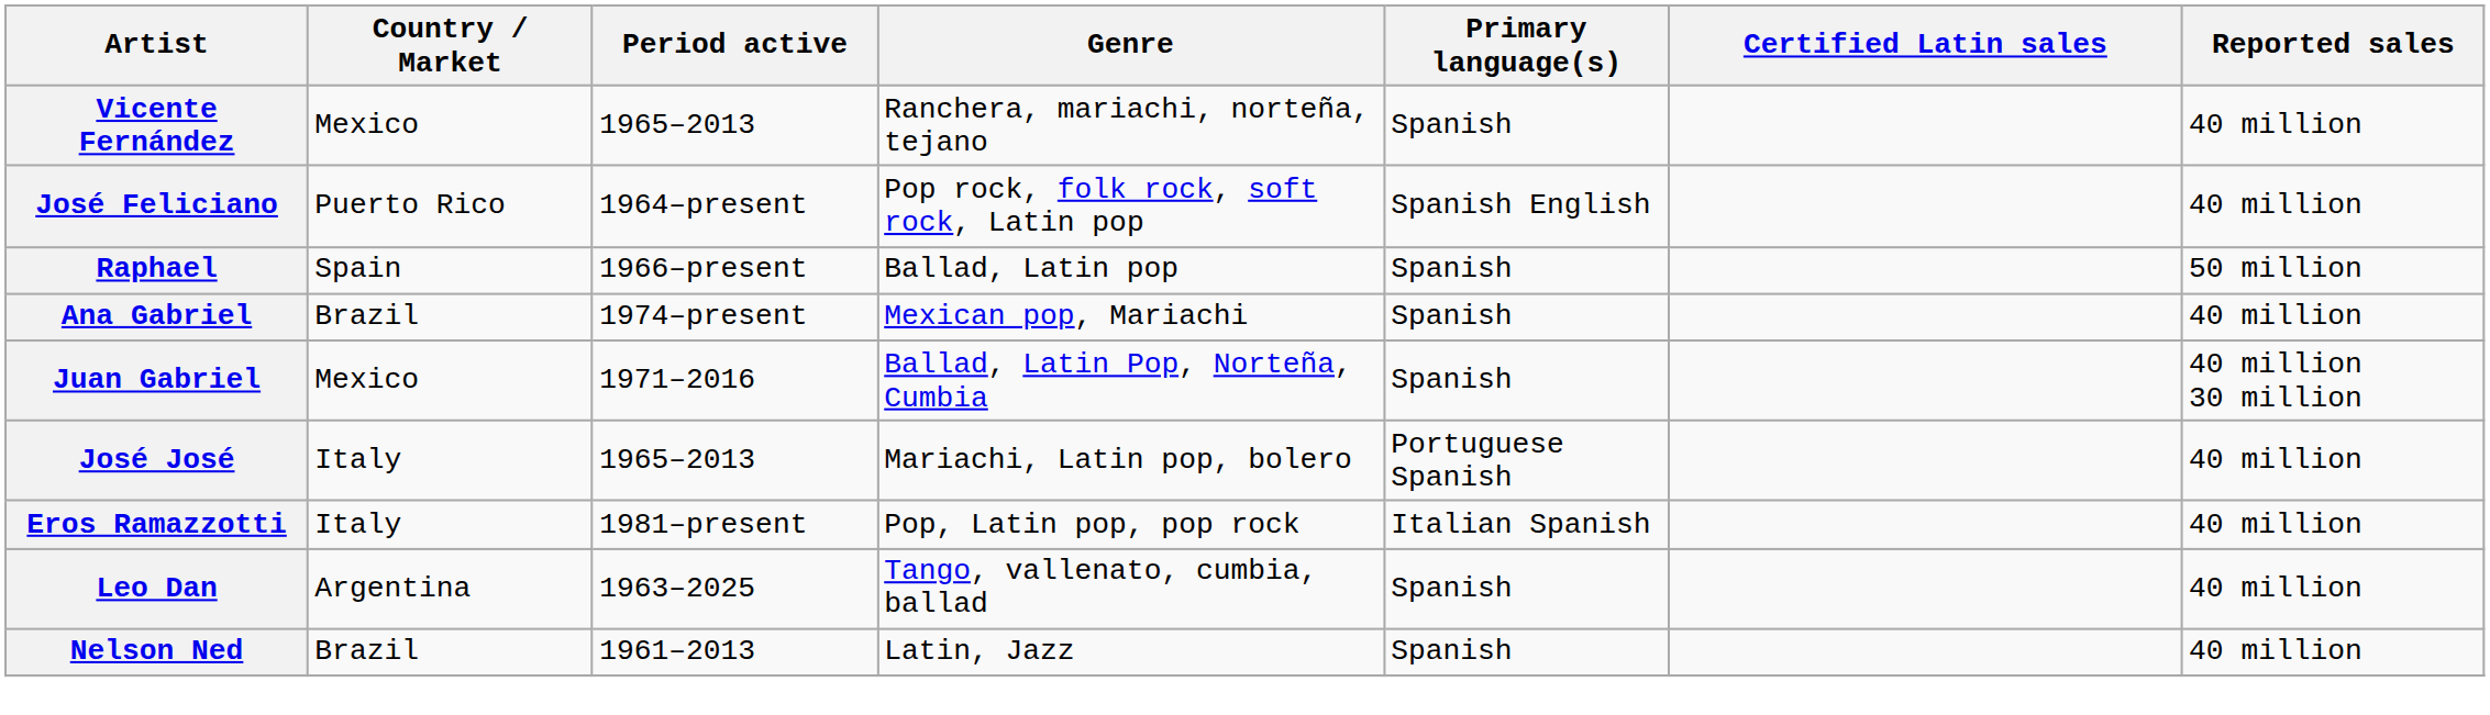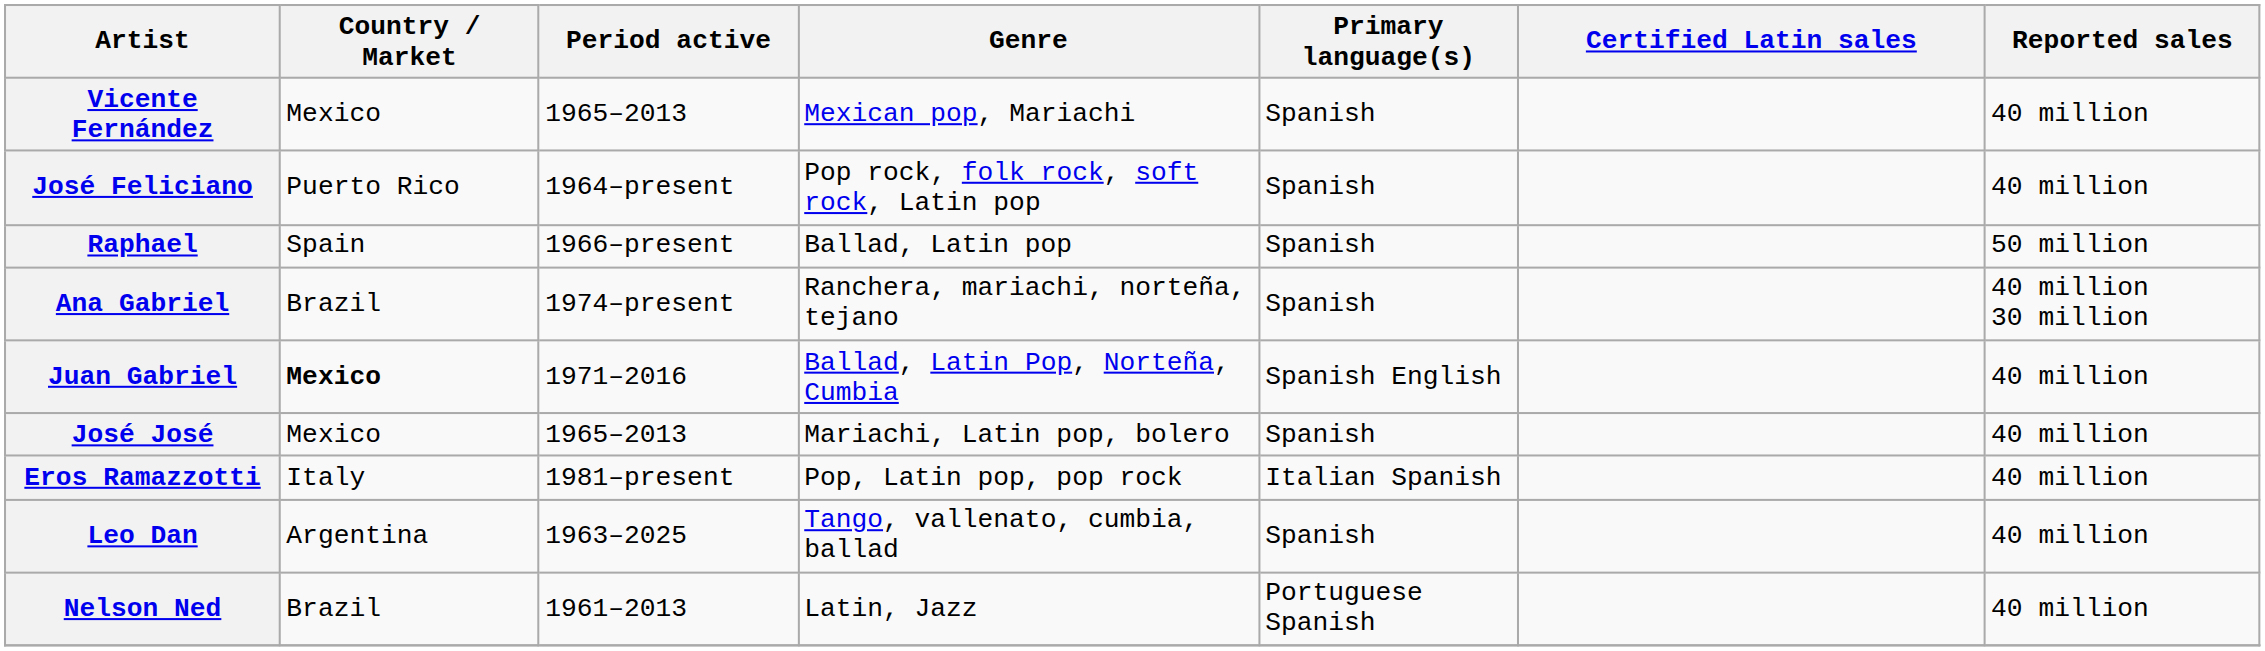 <table class="wikitable plainrowheaders sortable">
 <tr>
 <th scope="col" style="width:130px;">Artist</th>
 <th scope="col" style="width:122px;">Country / Market</th>
 <th scope="col" style="width:122px;">Period active</th>
 <th scope="col" style="width:222px;">Genre</th>
 <th scope="col" style="width:122px;">Primary language(s)</th>
 <th scope="col" style="width:225px;"><a href='#'>Certified Latin sales</a></th>
 <th scope="col" style="width:130px;">Reported sales</th>
 </tr>
 <tr>
 <th scope="row"><a href='#'>Vicente Fernández</a></th>
 <td>Mexico</td>
 <td>1965–2013</td>
-<td>Ranchera, mariachi, norteña, tejano</td>
+<td><a href='#'>Mexican pop</a>, Mariachi</td>
 <td>Spanish</td>
 <td><small></small><br></td>
 <td>40 million</td>
 </tr>
 <tr>
 <th scope="row"><a href='#'>José Feliciano</a></th>
 <td>Puerto Rico</td>
 <td>1964–present</td>
 <td>Pop rock, <a href='#'>folk rock</a>, <a href='#'>soft rock</a>, Latin pop</td>
-<td>Spanish  English</td>
+<td>Spanish</td>
 <td><small></small><br></td>
 <td>40 million</td>
 </tr>
 <tr>
 <th scope="row"><a href='#'>Raphael</a></th>
 <td>Spain</td>
 <td>1966–present</td>
 <td>Ballad, Latin pop</td>
 <td>Spanish</td>
 <td></td>
 <td>50 million</td>
 </tr>
 <tr>
 <th scope="row"><a href='#'>Ana Gabriel</a></th>
 <td>Brazil</td>
 <td>1974–present</td>
-<td><a href='#'>Mexican pop</a>, Mariachi</td>
+<td>Ranchera, mariachi, norteña, tejano</td>
 <td>Spanish</td>
 <td><br></td>
+<td>40 million<br>30 million</td>
+</tr>
+<tr>
+<th scope="row"><a href='#'>Juan Gabriel</a></th>
+<td><strong>Mexico</strong></td>
+<td>1971–2016</td>
+<td><a href='#'>Ballad</a>, <a href='#'>Latin Pop</a>, <a href='#'>Norteña</a>, <a href='#'>Cumbia</a></td>
+<td>Spanish  English</td>
+<td><small></small><br></td>
 <td>40 million</td>
 </tr>
 <tr>
-<th scope="row"><a href='#'>Juan Gabriel</a></th>
+<th scope="row"><a href='#'>José José</a></th>
 <td>Mexico</td>
-<td>1971–2016</td>
-<td><a href='#'>Ballad</a>, <a href='#'>Latin Pop</a>, <a href='#'>Norteña</a>, <a href='#'>Cumbia</a></td>
-<td>Spanish</td>
-<td><small></small><br></td>
-<td>40 million<br>30 million</td>
-</tr>
-<tr>
-<th scope="row"><a href='#'>José José</a></th>
-<td>Italy</td>
 <td>1965–2013</td>
 <td>Mariachi, Latin pop, bolero</td>
-<td>Portuguese  Spanish</td>
+<td>Spanish</td>
 <td><small></small><br></td>
 <td>40 million</td>
 </tr>
 <tr>
 <th scope="row"><a href='#'>Eros Ramazzotti</a></th>
 <td>Italy</td>
 <td>1981–present</td>
 <td>Pop, Latin pop, pop rock</td>
 <td>Italian  Spanish</td>
 <td><small></small><br></td>
 <td>40 million</td>
 </tr>
 <tr>
 <th scope="row"><a href='#'>Leo Dan</a></th>
 <td>Argentina</td>
 <td>1963–2025</td>
 <td><a href='#'>Tango</a>, vallenato, cumbia, ballad</td>
 <td>Spanish</td>
 <td></td>
 <td>40 million</td>
 </tr>
 <tr>
 <th scope="row"><a href='#'>Nelson Ned</a></th>
 <td>Brazil</td>
 <td>1961–2013</td>
 <td>Latin, Jazz</td>
-<td>Spanish</td>
+<td>Portuguese  Spanish</td>
 <td></td>
 <td>40 million</td>
 </tr>
 <tr>
 </tr>
 </table>
